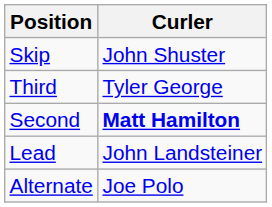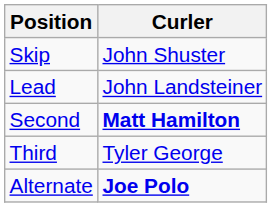 <table class="wikitable sortable" style=font-size:95%>
 <tr>
 <th>Position</th>
 <th>Curler</th>
 </tr>
 <tr>
 <td><a href='#'>Skip</a></td>
 <td><a href='#'>John Shuster</a></td>
 </tr>
 <tr>
-<td><a href='#'>Third</a></td>
-<td><a href='#'>Tyler George</a></td>
+<td><a href='#'>Lead</a></td>
+<td><a href='#'>John Landsteiner</a></td>
 </tr>
 <tr>
 <td><a href='#'>Second</a></td>
 <td><strong><a href='#'>Matt Hamilton</a></strong></td>
 </tr>
 <tr>
-<td><a href='#'>Lead</a></td>
-<td><a href='#'>John Landsteiner</a></td>
+<td><a href='#'>Third</a></td>
+<td><a href='#'>Tyler George</a></td>
 </tr>
 <tr>
 <td><a href='#'>Alternate</a></td>
-<td><a href='#'>Joe Polo</a></td>
+<td><strong><a href='#'>Joe Polo</a></strong></td>
 </tr>
 </table>
